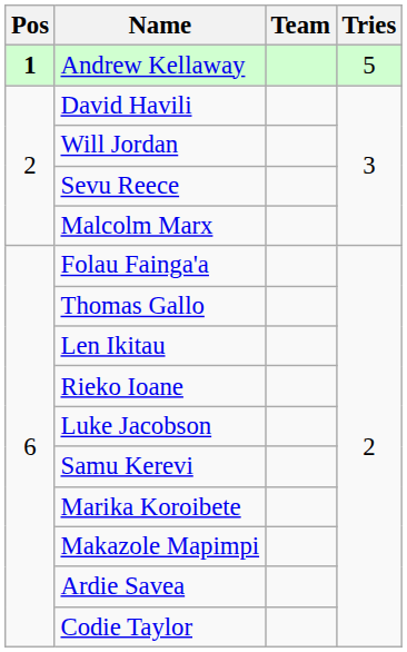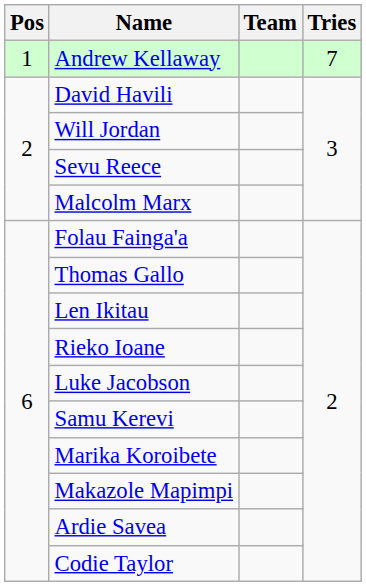 <table class="wikitable" style="text-align:center">
 <tr>
 <th>Pos</th>
 <th>Name</th>
 <th>Team</th>
 <th>Tries</th>
 </tr>
 <tr style="background:#d0ffd0">
-<td><strong>1</strong></td>
+<td>1</td>
 <td align="left"><a href='#'>Andrew Kellaway</a></td>
 <td align="left"></td>
-<td>5</td>
+<td>7</td>
 </tr>
 <tr>
 <td rowspan=4>2</td>
 <td align="left"><a href='#'>David Havili</a></td>
 <td align="left"></td>
 <td rowspan=4>3</td>
 </tr>
 <tr>
 <td align="left"><a href='#'>Will Jordan</a></td>
 <td align="left"></td>
 </tr>
 <tr>
 <td align="left"><a href='#'>Sevu Reece</a></td>
 <td align="left"></td>
 </tr>
 <tr>
 <td align="left"><a href='#'>Malcolm Marx</a></td>
 <td align="left"></td>
 </tr>
 <tr>
 <td rowspan=10>6</td>
 <td align="left"><a href='#'>Folau Fainga'a</a></td>
 <td align="left"></td>
 <td rowspan=10>2</td>
 </tr>
 <tr>
 <td align="left"><a href='#'>Thomas Gallo</a></td>
 <td align="left"></td>
 </tr>
 <tr>
 <td align="left"><a href='#'>Len Ikitau</a></td>
 <td align="left"></td>
 </tr>
 <tr>
 <td align="left"><a href='#'>Rieko Ioane</a></td>
 <td align="left"></td>
 </tr>
 <tr>
 <td align="left"><a href='#'>Luke Jacobson</a></td>
 <td align="left"></td>
 </tr>
 <tr>
 <td align="left"><a href='#'>Samu Kerevi</a></td>
 <td align="left"></td>
 </tr>
 <tr>
 <td align="left"><a href='#'>Marika Koroibete</a></td>
 <td align="left"></td>
 </tr>
 <tr>
 <td align="left"><a href='#'>Makazole Mapimpi</a></td>
 <td align="left"></td>
 </tr>
 <tr>
 <td align="left"><a href='#'>Ardie Savea</a></td>
 <td align="left"></td>
 </tr>
 <tr>
 <td align="left"><a href='#'>Codie Taylor</a></td>
 <td align="left"></td>
 </tr>
 </table>
